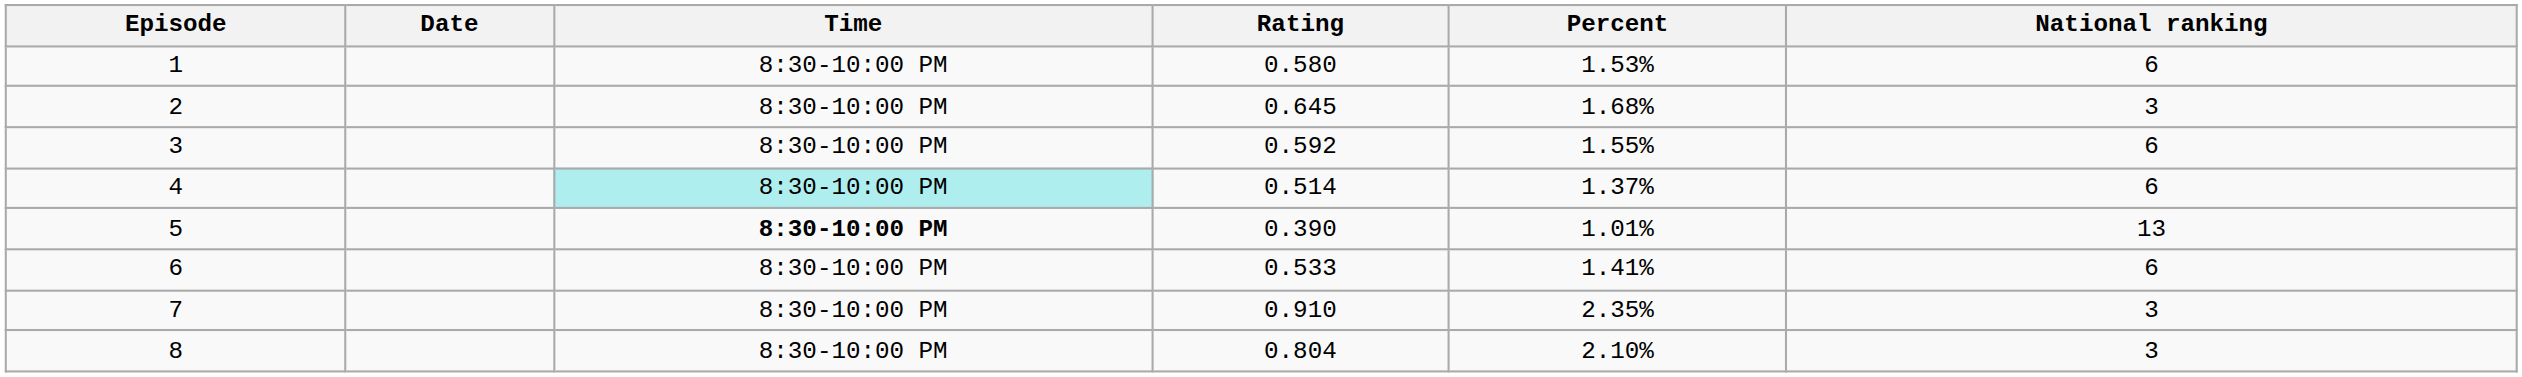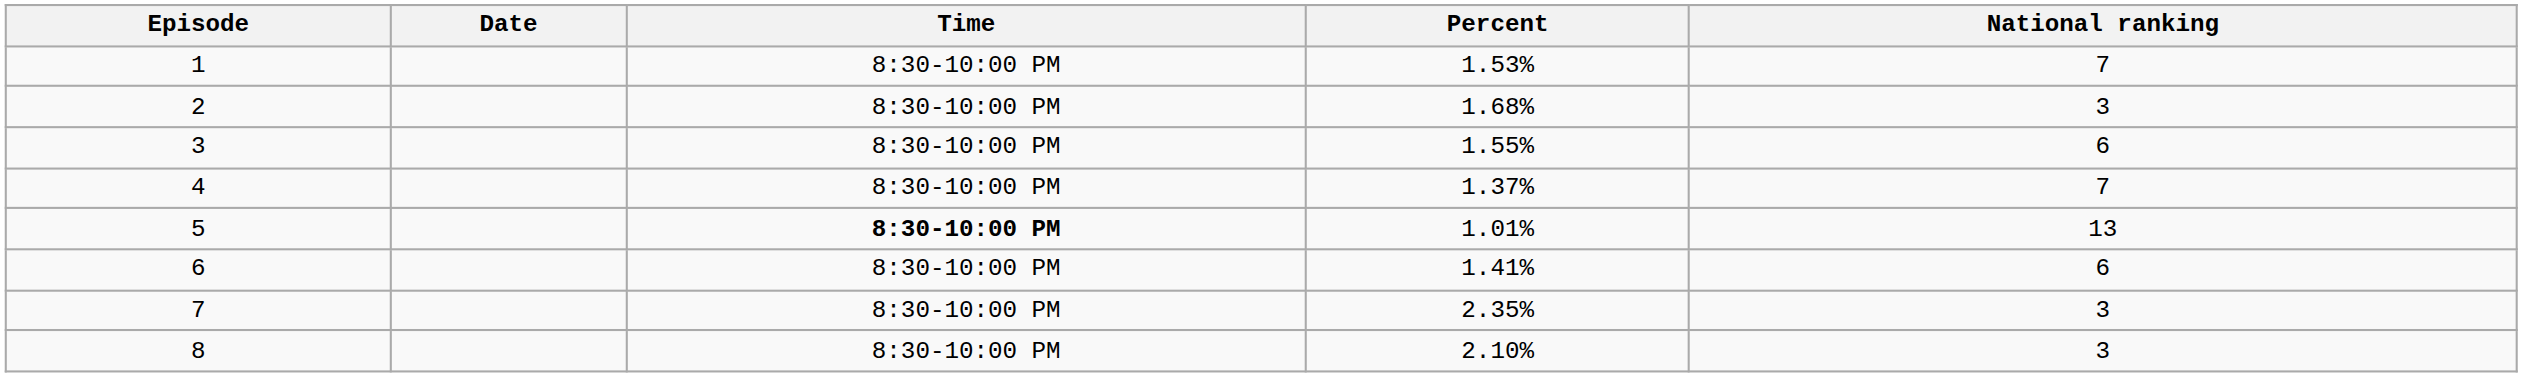 <table class="wikitable" style="font-size:90%; text-align:center; width: 96%; margin-left: auto; margin-right: auto;">
 <tr>
 <th>Episode</th>
 <th>Date</th>
 <th>Time</th>
-<th>Rating</th>
 <th>Percent</th>
 <th>National ranking</th>
 </tr>
 <tr>
 <td style="text-align:center">1</td>
 <td></td>
 <td style="text-align:center">8:30-10:00 PM</td>
-<td style="text-align:center">0.580</td>
 <td style="text-align:center">1.53%</td>
-<td style="text-align:center">6</td>
+<td style="text-align:center">7</td>
 </tr>
 <tr>
 <td style="text-align:center">2</td>
 <td></td>
 <td style="text-align:center">8:30-10:00 PM</td>
-<td style="text-align:center">0.645</td>
 <td style="text-align:center">1.68%</td>
 <td style="text-align:center">3</td>
 </tr>
 <tr>
 <td style="text-align:center">3</td>
 <td></td>
 <td style="text-align:center">8:30-10:00 PM</td>
-<td style="text-align:center">0.592</td>
 <td style="text-align:center">1.55%</td>
 <td style="text-align:center">6</td>
 </tr>
 <tr>
 <td style="text-align:center">4</td>
 <td></td>
-<td style="background: paleturquoise; text-align:center">8:30-10:00 PM</td>
-<td style="text-align:center">0.514</td>
+<td style="text-align:center">8:30-10:00 PM</td>
 <td style="text-align:center">1.37%</td>
-<td style="text-align:center">6</td>
+<td style="text-align:center">7</td>
 </tr>
 <tr>
 <td style="text-align:center">5</td>
 <td></td>
 <td style="text-align:center"><strong>8:30-10:00 PM</strong></td>
-<td style="text-align:center">0.390</td>
 <td style="text-align:center">1.01%</td>
 <td style="text-align:center">13</td>
 </tr>
 <tr>
 <td style="text-align:center">6</td>
 <td></td>
 <td style="text-align:center">8:30-10:00 PM</td>
-<td style="text-align:center">0.533</td>
 <td style="text-align:center">1.41%</td>
 <td style="text-align:center">6</td>
 </tr>
 <tr>
 <td style="text-align:center">7</td>
 <td></td>
 <td style="text-align:center">8:30-10:00 PM</td>
-<td style="text-align:center">0.910</td>
 <td style="text-align:center">2.35%</td>
 <td style="text-align:center">3</td>
 </tr>
 <tr>
 <td style="text-align:center">8</td>
 <td></td>
 <td style="text-align:center">8:30-10:00 PM</td>
-<td style="text-align:center">0.804</td>
 <td style="text-align:center">2.10%</td>
 <td style="text-align:center">3</td>
 </tr>
 </table>
